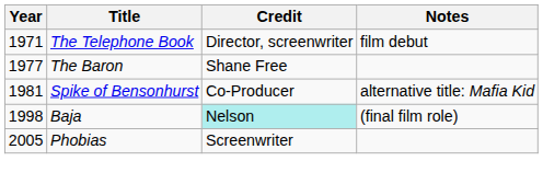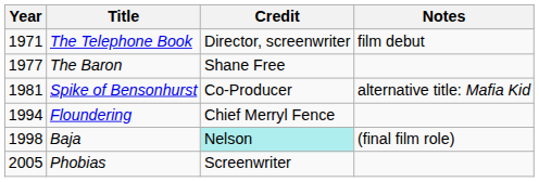 <table class="wikitable sortable">
 <tr>
 <th>Year</th>
 <th>Title</th>
 <th>Credit</th>
 <th>Notes</th>
 </tr>
 <tr>
 <td>1971</td>
 <td><em><a href='#'>The Telephone Book</a></em></td>
 <td>Director, screenwriter</td>
 <td>film debut</td>
 </tr>
 <tr>
 <td>1977</td>
 <td><em>The Baron</em></td>
 <td>Shane Free</td>
 <td></td>
 </tr>
 <tr>
 <td>1981</td>
 <td><em><a href='#'>Spike of Bensonhurst</a></em></td>
 <td>Co-Producer</td>
 <td>alternative title: <em>Mafia Kid</em></td>
 </tr>
 <tr>
+<td>1994</td>
+<td><em><a href='#'>Floundering</a></em></td>
+<td>Chief Merryl Fence</td>
+<td></td>
+</tr>
+<tr>
 <td>1998</td>
 <td><em>Baja</em></td>
 <td style="background: paleturquoise;">Nelson</td>
 <td>(final film role)</td>
 </tr>
 <tr>
 <td>2005</td>
 <td><em>Phobias</em></td>
 <td>Screenwriter</td>
 <td></td>
 </tr>
 </table>
